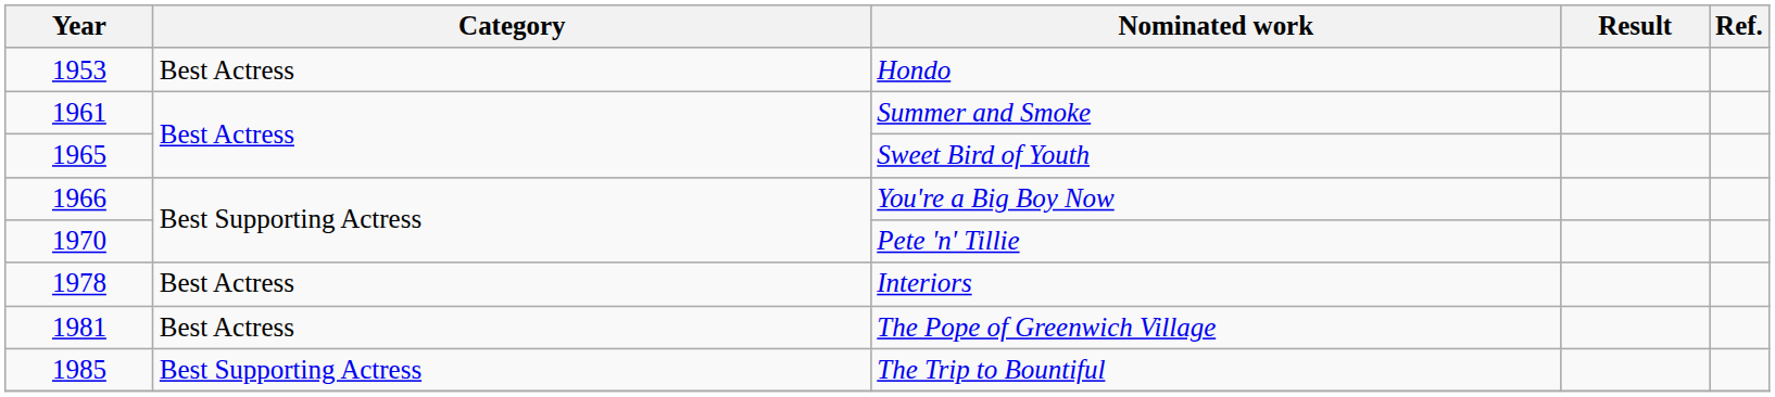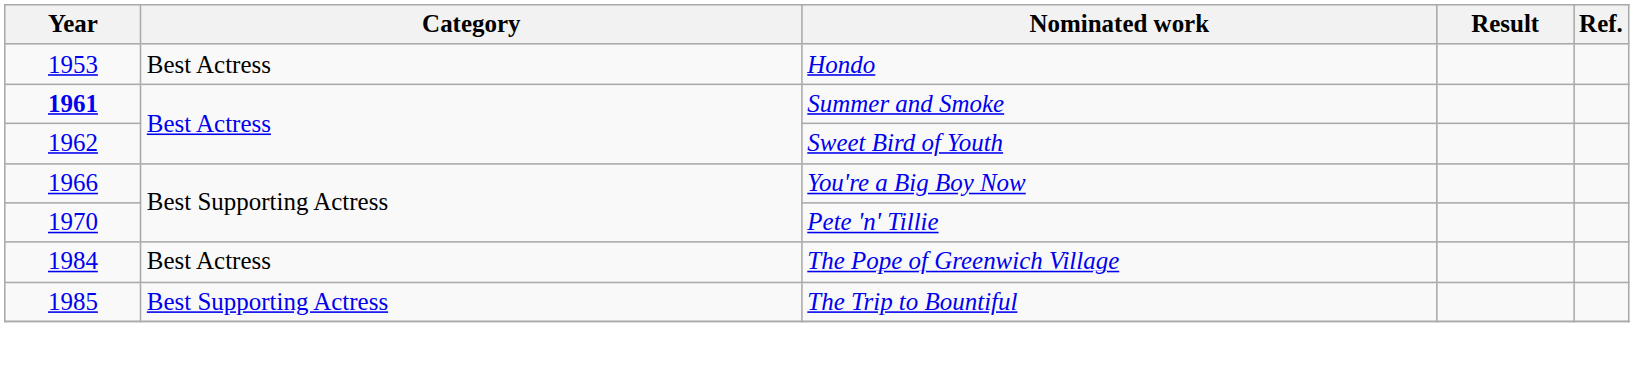 <table class=wikitable>
 <tr>
 <th scope="col" style="width:5em;">Year</th>
 <th scope="col" style="width:26em;">Category</th>
 <th scope="col" style="width:25em;">Nominated work</th>
 <th scope="col" style="width:5em;">Result</th>
 <th>Ref.</th>
 </tr>
 <tr>
 <td style="text-align:center;"><a href='#'>1953</a></td>
 <td>Best Actress</td>
 <td><em><a href='#'>Hondo</a></em></td>
 <td></td>
 <td></td>
 </tr>
 <tr>
-<td style="text-align:center;"><a href='#'>1961</a></td>
+<td style="text-align:center;"><strong><a href='#'>1961</a></strong></td>
 <td rowspan=2><a href='#'>Best Actress</a></td>
 <td><em><a href='#'>Summer and Smoke</a></em></td>
 <td></td>
 <td></td>
 </tr>
 <tr>
-<td style="text-align:center;"><a href='#'>1965</a></td>
+<td style="text-align:center;"><a href='#'>1962</a></td>
 <td><em><a href='#'>Sweet Bird of Youth</a></em></td>
 <td></td>
 <td></td>
 </tr>
 <tr>
 <td style="text-align:center;"><a href='#'>1966</a></td>
 <td rowspan=2>Best Supporting Actress</td>
 <td><em><a href='#'>You're a Big Boy Now</a></em></td>
 <td></td>
 <td></td>
 </tr>
 <tr>
 <td style="text-align:center;"><a href='#'>1970</a></td>
 <td><em><a href='#'>Pete 'n' Tillie</a></em></td>
 <td></td>
 <td></td>
 </tr>
 <tr>
-<td style="text-align:center;"><a href='#'>1978</a></td>
-<td>Best Actress</td>
-<td><em><a href='#'>Interiors</a></em></td>
-<td></td>
-<td></td>
-</tr>
-<tr>
-<td style="text-align:center;"><a href='#'>1981</a></td>
+<td style="text-align:center;"><a href='#'>1984</a></td>
 <td>Best Actress</td>
 <td><em><a href='#'>The Pope of Greenwich Village</a></em></td>
 <td></td>
 <td></td>
 </tr>
 <tr>
 <td style="text-align:center;"><a href='#'>1985</a></td>
 <td><a href='#'>Best Supporting Actress</a></td>
 <td><em><a href='#'>The Trip to Bountiful</a></em></td>
 <td></td>
 <td></td>
 </tr>
 <tr>
 </tr>
 </table>
